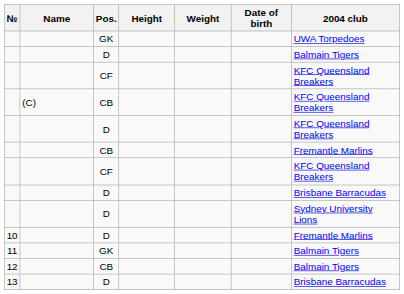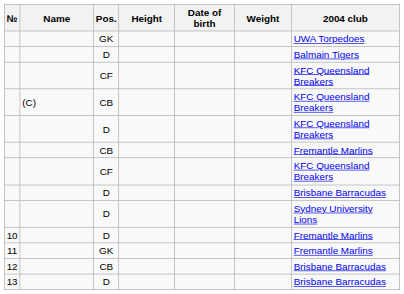 <table class="wikitable sortable" style="font-size:95%; text-align:center;">
 <tr>
 <th>№</th>
 <th style="width:15em">Name</th>
 <th>Pos.</th>
 <th style="width:9em">Height</th>
+<th style="width:12em">Date of birth</th>
 <th style="width:9em">Weight</th>
-<th style="width:12em">Date of birth</th>
 <th style="width:20em">2004 club</th>
 </tr>
 <tr>
 <td></td>
 <td style="text-align:left;"></td>
 <td>GK</td>
 <td></td>
+<td style="text-align:right;"></td>
 <td></td>
-<td style="text-align:right;"></td>
 <td style="text-align:left;"> <a href='#'>UWA Torpedoes</a></td>
 </tr>
 <tr>
 <td></td>
 <td style="text-align:left;"></td>
 <td>D</td>
 <td></td>
+<td style="text-align:right;"></td>
 <td></td>
-<td style="text-align:right;"></td>
 <td style="text-align:left;"> <a href='#'>Balmain Tigers</a></td>
 </tr>
 <tr>
 <td></td>
 <td style="text-align:left;"></td>
 <td>CF</td>
 <td></td>
+<td style="text-align:right;"></td>
 <td></td>
-<td style="text-align:right;"></td>
 <td style="text-align:left;"> <a href='#'>KFC Queensland Breakers</a></td>
 </tr>
 <tr>
 <td></td>
 <td style="text-align:left;"> (C)</td>
 <td>CB</td>
 <td></td>
+<td style="text-align:right;"></td>
 <td></td>
-<td style="text-align:right;"></td>
 <td style="text-align:left;"> <a href='#'>KFC Queensland Breakers</a></td>
 </tr>
 <tr>
 <td></td>
 <td style="text-align:left;"></td>
 <td>D</td>
 <td></td>
+<td style="text-align:right;"></td>
 <td></td>
-<td style="text-align:right;"></td>
 <td style="text-align:left;"> <a href='#'>KFC Queensland Breakers</a></td>
 </tr>
 <tr>
 <td></td>
 <td style="text-align:left;"></td>
 <td>CB</td>
 <td></td>
+<td style="text-align:right;"></td>
 <td></td>
-<td style="text-align:right;"></td>
 <td style="text-align:left;"> <a href='#'>Fremantle Marlins</a></td>
 </tr>
 <tr>
 <td></td>
 <td style="text-align:left;"></td>
 <td>CF</td>
 <td></td>
+<td style="text-align:right;"></td>
 <td></td>
-<td style="text-align:right;"></td>
 <td style="text-align:left;"> <a href='#'>KFC Queensland Breakers</a></td>
 </tr>
 <tr>
 <td></td>
 <td style="text-align:left;"></td>
 <td>D</td>
 <td></td>
+<td style="text-align:right;"></td>
 <td></td>
-<td style="text-align:right;"></td>
 <td style="text-align:left;"> <a href='#'>Brisbane Barracudas</a></td>
 </tr>
 <tr>
 <td></td>
 <td style="text-align:left;"></td>
 <td>D</td>
 <td></td>
+<td style="text-align:right;"></td>
 <td></td>
-<td style="text-align:right;"></td>
 <td style="text-align:left;"> <a href='#'>Sydney University Lions</a></td>
 </tr>
 <tr>
 <td>10</td>
 <td style="text-align:left;"></td>
 <td>D</td>
 <td></td>
+<td style="text-align:right;"></td>
 <td></td>
-<td style="text-align:right;"></td>
 <td style="text-align:left;"> <a href='#'>Fremantle Marlins</a></td>
 </tr>
 <tr>
 <td>11</td>
 <td style="text-align:left;"></td>
 <td>GK</td>
 <td></td>
+<td style="text-align:right;"></td>
 <td></td>
-<td style="text-align:right;"></td>
-<td style="text-align:left;"> <a href='#'>Balmain Tigers</a></td>
+<td style="text-align:left;"> <a href='#'>Fremantle Marlins</a></td>
 </tr>
 <tr>
 <td>12</td>
 <td style="text-align:left;"></td>
 <td>CB</td>
 <td></td>
+<td style="text-align:right;"></td>
 <td></td>
-<td style="text-align:right;"></td>
-<td style="text-align:left;"> <a href='#'>Balmain Tigers</a></td>
+<td style="text-align:left;"> <a href='#'>Brisbane Barracudas</a></td>
 </tr>
 <tr>
 <td>13</td>
 <td style="text-align:left;"></td>
 <td>D</td>
 <td></td>
+<td style="text-align:right;"></td>
 <td></td>
-<td style="text-align:right;"></td>
 <td style="text-align:left;"> <a href='#'>Brisbane Barracudas</a></td>
 </tr>
 </table>
